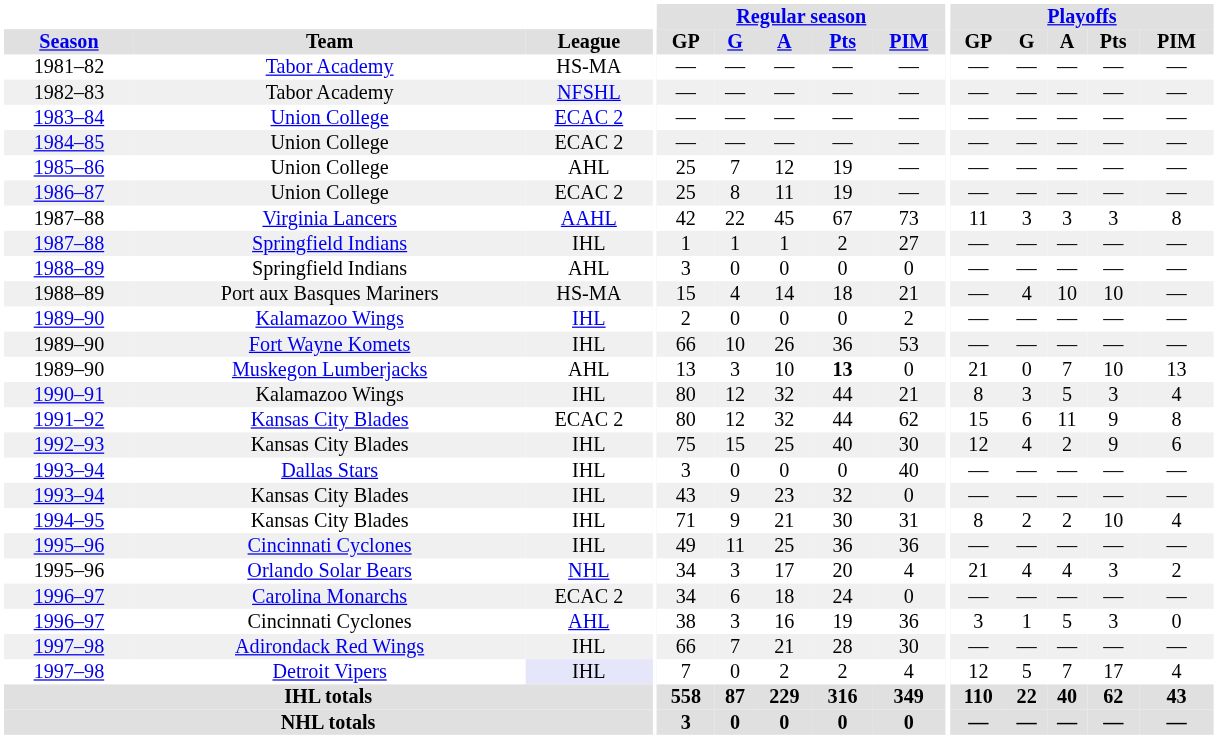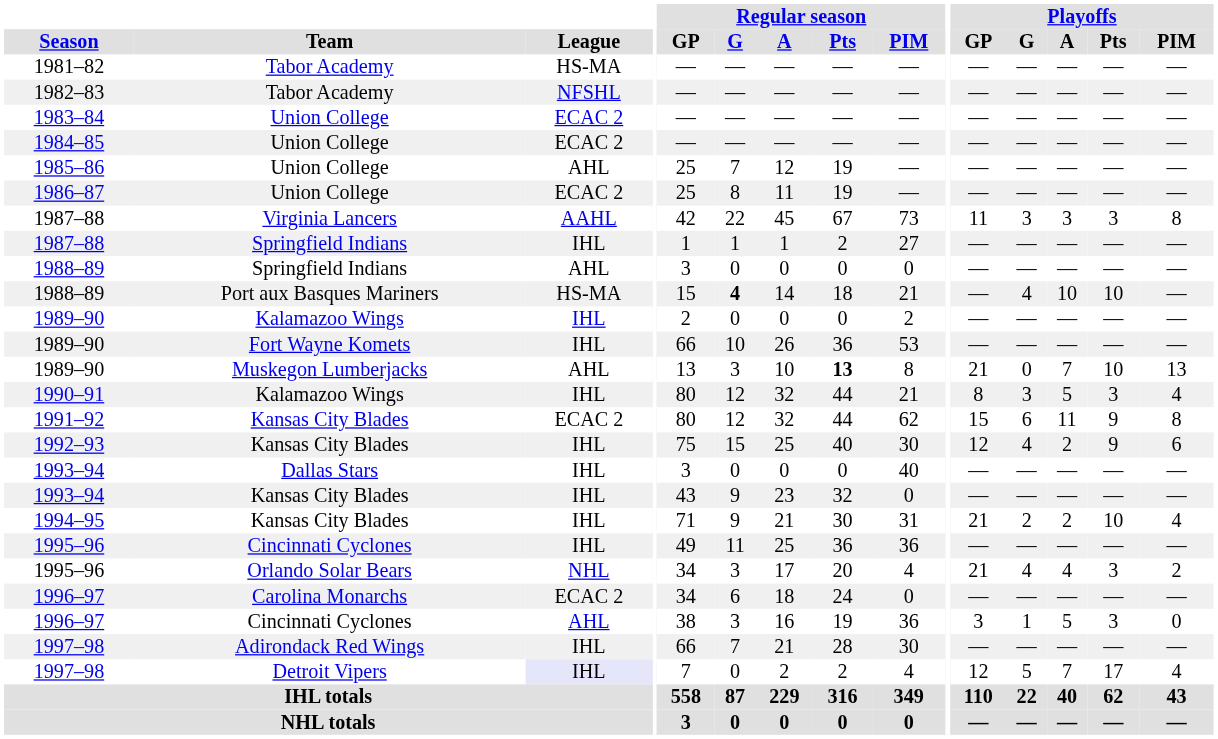 <table border="0" cellpadding="1" cellspacing="0" style="text-align:center; width:60em">
 <tr bgcolor="#e0e0e0">
 <th colspan="3" bgcolor="#ffffff"></th>
 <th rowspan="100" bgcolor="#ffffff"></th>
 <th colspan="5"><a href='#'>Regular season</a></th>
 <th rowspan="100" bgcolor="#ffffff"></th>
 <th colspan="5"><a href='#'>Playoffs</a></th>
 </tr>
 <tr bgcolor="#e0e0e0">
 <th><a href='#'>Season</a></th>
 <th>Team</th>
 <th>League</th>
 <th>GP</th>
 <th><a href='#'>G</a></th>
 <th><a href='#'>A</a></th>
 <th><a href='#'>Pts</a></th>
 <th><a href='#'>PIM</a></th>
 <th>GP</th>
 <th>G</th>
 <th>A</th>
 <th>Pts</th>
 <th>PIM</th>
 </tr>
 <tr>
 <td>1981–82</td>
 <td><a href='#'>Tabor Academy</a></td>
 <td>HS-MA</td>
 <td>—</td>
 <td>—</td>
 <td>—</td>
 <td>—</td>
 <td>—</td>
 <td>—</td>
 <td>—</td>
 <td>—</td>
 <td>—</td>
 <td>—</td>
 </tr>
 <tr bgcolor="#f0f0f0">
 <td>1982–83</td>
 <td>Tabor Academy</td>
 <td><a href='#'>NFSHL</a></td>
 <td>—</td>
 <td>—</td>
 <td>—</td>
 <td>—</td>
 <td>—</td>
 <td>—</td>
 <td>—</td>
 <td>—</td>
 <td>—</td>
 <td>—</td>
 </tr>
 <tr>
 <td><a href='#'>1983–84</a></td>
 <td><a href='#'>Union College</a></td>
 <td><a href='#'>ECAC 2</a></td>
 <td>—</td>
 <td>—</td>
 <td>—</td>
 <td>—</td>
 <td>—</td>
 <td>—</td>
 <td>—</td>
 <td>—</td>
 <td>—</td>
 <td>—</td>
 </tr>
 <tr bgcolor="#f0f0f0">
 <td><a href='#'>1984–85</a></td>
 <td>Union College</td>
 <td>ECAC 2</td>
 <td>—</td>
 <td>—</td>
 <td>—</td>
 <td>—</td>
 <td>—</td>
 <td>—</td>
 <td>—</td>
 <td>—</td>
 <td>—</td>
 <td>—</td>
 </tr>
 <tr>
 <td><a href='#'>1985–86</a></td>
 <td>Union College</td>
 <td>AHL</td>
 <td>25</td>
 <td>7</td>
 <td>12</td>
 <td>19</td>
 <td>—</td>
 <td>—</td>
 <td>—</td>
 <td>—</td>
 <td>—</td>
 <td>—</td>
 </tr>
 <tr bgcolor="#f0f0f0">
 <td><a href='#'>1986–87</a></td>
 <td>Union College</td>
 <td>ECAC 2</td>
 <td>25</td>
 <td>8</td>
 <td>11</td>
 <td>19</td>
 <td>—</td>
 <td>—</td>
 <td>—</td>
 <td>—</td>
 <td>—</td>
 <td>—</td>
 </tr>
 <tr>
 <td>1987–88</td>
 <td><a href='#'>Virginia Lancers</a></td>
 <td><a href='#'>AAHL</a></td>
 <td>42</td>
 <td>22</td>
 <td>45</td>
 <td>67</td>
 <td>73</td>
 <td>11</td>
 <td>3</td>
 <td>3</td>
 <td>3</td>
 <td>8</td>
 </tr>
 <tr bgcolor="#f0f0f0">
 <td><a href='#'>1987–88</a></td>
 <td><a href='#'>Springfield Indians</a></td>
 <td>IHL</td>
 <td>1</td>
 <td>1</td>
 <td>1</td>
 <td>2</td>
 <td>27</td>
 <td>—</td>
 <td>—</td>
 <td>—</td>
 <td>—</td>
 <td>—</td>
 </tr>
 <tr>
 <td><a href='#'>1988–89</a></td>
 <td>Springfield Indians</td>
 <td>AHL</td>
 <td>3</td>
 <td>0</td>
 <td>0</td>
 <td>0</td>
 <td>0</td>
 <td>—</td>
 <td>—</td>
 <td>—</td>
 <td>—</td>
 <td>—</td>
 </tr>
 <tr bgcolor="#f0f0f0">
 <td>1988–89</td>
 <td>Port aux Basques Mariners</td>
 <td>HS-MA</td>
 <td>15</td>
-<td>4</td>
+<td><strong>4</strong></td>
 <td>14</td>
 <td>18</td>
 <td>21</td>
 <td>—</td>
 <td>4</td>
 <td>10</td>
 <td>10</td>
 <td>—</td>
 </tr>
 <tr>
 <td><a href='#'>1989–90</a></td>
 <td><a href='#'>Kalamazoo Wings</a></td>
 <td><a href='#'>IHL</a></td>
 <td>2</td>
 <td>0</td>
 <td>0</td>
 <td>0</td>
 <td>2</td>
 <td>—</td>
 <td>—</td>
 <td>—</td>
 <td>—</td>
 <td>—</td>
 </tr>
 <tr bgcolor="#f0f0f0">
 <td>1989–90</td>
 <td><a href='#'>Fort Wayne Komets</a></td>
 <td>IHL</td>
 <td>66</td>
 <td>10</td>
 <td>26</td>
 <td>36</td>
 <td>53</td>
 <td>—</td>
 <td>—</td>
 <td>—</td>
 <td>—</td>
 <td>—</td>
 </tr>
 <tr>
 <td>1989–90</td>
 <td><a href='#'>Muskegon Lumberjacks</a></td>
 <td>AHL</td>
 <td>13</td>
 <td>3</td>
 <td>10</td>
 <td><strong>13</strong></td>
-<td>0</td>
+<td>8</td>
 <td>21</td>
 <td>0</td>
 <td>7</td>
 <td>10</td>
 <td>13</td>
 </tr>
 <tr bgcolor="#f0f0f0">
 <td><a href='#'>1990–91</a></td>
 <td>Kalamazoo Wings</td>
 <td>IHL</td>
 <td>80</td>
 <td>12</td>
 <td>32</td>
 <td>44</td>
 <td>21</td>
 <td>8</td>
 <td>3</td>
 <td>5</td>
 <td>3</td>
 <td>4</td>
 </tr>
 <tr>
 <td><a href='#'>1991–92</a></td>
 <td><a href='#'>Kansas City Blades</a></td>
 <td>ECAC 2</td>
 <td>80</td>
 <td>12</td>
 <td>32</td>
 <td>44</td>
 <td>62</td>
 <td>15</td>
 <td>6</td>
 <td>11</td>
 <td>9</td>
 <td>8</td>
 </tr>
 <tr bgcolor="#f0f0f0">
 <td><a href='#'>1992–93</a></td>
 <td>Kansas City Blades</td>
 <td>IHL</td>
 <td>75</td>
 <td>15</td>
 <td>25</td>
 <td>40</td>
 <td>30</td>
 <td>12</td>
 <td>4</td>
 <td>2</td>
 <td>9</td>
 <td>6</td>
 </tr>
 <tr>
 <td><a href='#'>1993–94</a></td>
 <td><a href='#'>Dallas Stars</a></td>
 <td>IHL</td>
 <td>3</td>
 <td>0</td>
 <td>0</td>
 <td>0</td>
 <td>40</td>
 <td>—</td>
 <td>—</td>
 <td>—</td>
 <td>—</td>
 <td>—</td>
 </tr>
 <tr bgcolor="#f0f0f0">
 <td><a href='#'>1993–94</a></td>
 <td>Kansas City Blades</td>
 <td>IHL</td>
 <td>43</td>
 <td>9</td>
 <td>23</td>
 <td>32</td>
 <td>0</td>
 <td>—</td>
 <td>—</td>
 <td>—</td>
 <td>—</td>
 <td>—</td>
 </tr>
 <tr>
 <td><a href='#'>1994–95</a></td>
 <td>Kansas City Blades</td>
 <td>IHL</td>
 <td>71</td>
 <td>9</td>
 <td>21</td>
 <td>30</td>
 <td>31</td>
-<td>8</td>
+<td>21</td>
 <td>2</td>
 <td>2</td>
 <td>10</td>
 <td>4</td>
 </tr>
 <tr bgcolor="#f0f0f0">
 <td><a href='#'>1995–96</a></td>
 <td><a href='#'>Cincinnati Cyclones</a></td>
 <td>IHL</td>
 <td>49</td>
 <td>11</td>
 <td>25</td>
 <td>36</td>
 <td>36</td>
 <td>—</td>
 <td>—</td>
 <td>—</td>
 <td>—</td>
 <td>—</td>
 </tr>
 <tr>
 <td>1995–96</td>
 <td><a href='#'>Orlando Solar Bears</a></td>
 <td><a href='#'>NHL</a></td>
 <td>34</td>
 <td>3</td>
 <td>17</td>
 <td>20</td>
 <td>4</td>
 <td>21</td>
 <td>4</td>
 <td>4</td>
 <td>3</td>
 <td>2</td>
 </tr>
 <tr bgcolor="#f0f0f0">
 <td><a href='#'>1996–97</a></td>
 <td><a href='#'>Carolina Monarchs</a></td>
 <td>ECAC 2</td>
 <td>34</td>
 <td>6</td>
 <td>18</td>
 <td>24</td>
 <td>0</td>
 <td>—</td>
 <td>—</td>
 <td>—</td>
 <td>—</td>
 <td>—</td>
 </tr>
 <tr>
 <td><a href='#'>1996–97</a></td>
 <td>Cincinnati Cyclones</td>
 <td><a href='#'>AHL</a></td>
 <td>38</td>
 <td>3</td>
 <td>16</td>
 <td>19</td>
 <td>36</td>
 <td>3</td>
 <td>1</td>
 <td>5</td>
 <td>3</td>
 <td>0</td>
 </tr>
 <tr bgcolor="#f0f0f0">
 <td><a href='#'>1997–98</a></td>
 <td><a href='#'>Adirondack Red Wings</a></td>
 <td>IHL</td>
 <td>66</td>
 <td>7</td>
 <td>21</td>
 <td>28</td>
 <td>30</td>
 <td>—</td>
 <td>—</td>
 <td>—</td>
 <td>—</td>
 <td>—</td>
 </tr>
 <tr>
 <td><a href='#'>1997–98</a></td>
 <td><a href='#'>Detroit Vipers</a></td>
 <td style="background: lavender;">IHL</td>
 <td>7</td>
 <td>0</td>
 <td>2</td>
 <td>2</td>
 <td>4</td>
 <td>12</td>
 <td>5</td>
 <td>7</td>
 <td>17</td>
 <td>4</td>
 </tr>
 <tr bgcolor="#e0e0e0">
 <th colspan="3">IHL totals</th>
 <th>558</th>
 <th>87</th>
 <th>229</th>
 <th>316</th>
 <th>349</th>
 <th>110</th>
 <th>22</th>
 <th>40</th>
 <th>62</th>
 <th>43</th>
 </tr>
 <tr bgcolor="#e0e0e0">
 <th colspan="3">NHL totals</th>
 <th>3</th>
 <th>0</th>
 <th>0</th>
 <th>0</th>
 <th>0</th>
 <th>—</th>
 <th>—</th>
 <th>—</th>
 <th>—</th>
 <th>—</th>
 </tr>
 </table>
